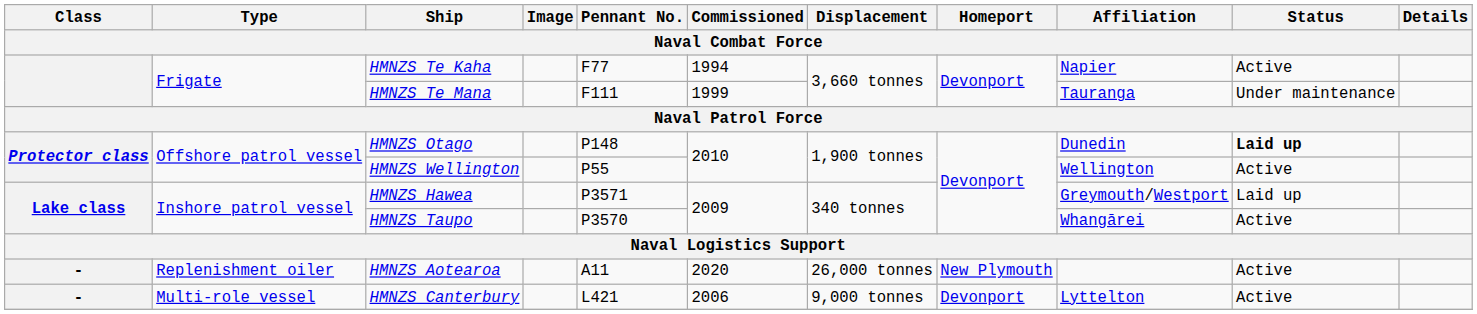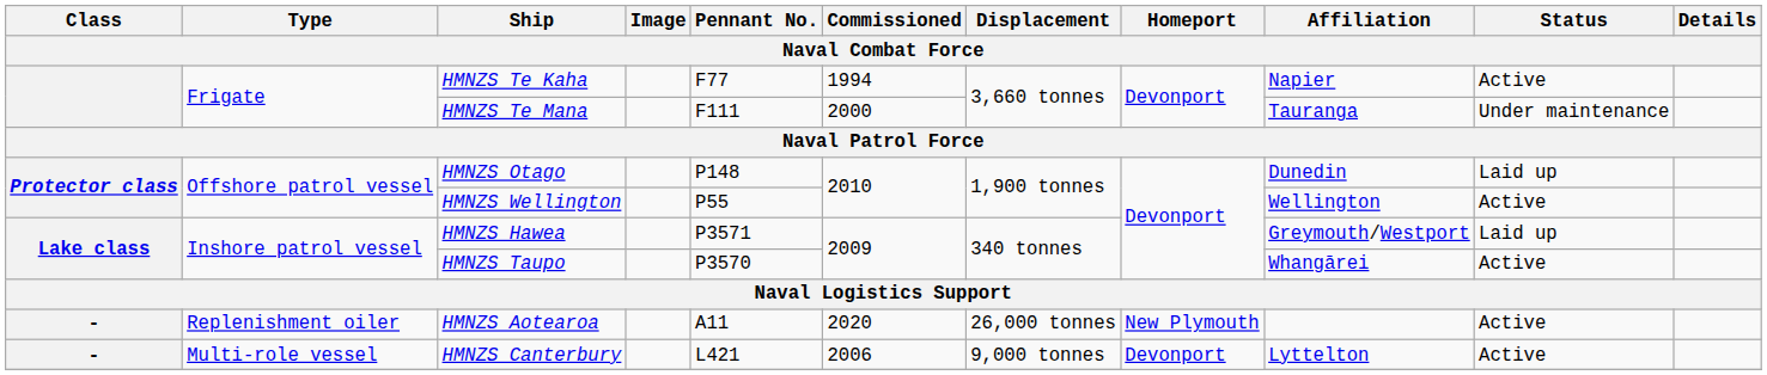 <table class="wikitable">
 <tr>
 <th>Class</th>
 <th>Type</th>
 <th>Ship</th>
 <th>Image</th>
 <th>Pennant No.</th>
 <th>Commissioned</th>
 <th>Displacement</th>
 <th>Homeport</th>
 <th>Affiliation</th>
 <th>Status</th>
 <th>Details</th>
 </tr>
 <tr>
 <th colspan="11">Naval Combat Force</th>
 </tr>
 <tr>
 <th rowspan="2"><strong><em></em></strong></th>
 <td rowspan="2"><a href='#'>Frigate</a></td>
 <td><em><a href='#'>HMNZS Te Kaha</a></em></td>
 <td></td>
 <td>F77</td>
 <td>1994</td>
 <td rowspan="2">3,660 tonnes</td>
 <td rowspan="2"><a href='#'>Devonport</a></td>
 <td><a href='#'>Napier</a></td>
 <td>Active</td>
 <td></td>
 </tr>
 <tr>
 <td><a href='#'><em>HMNZS Te Mana</em></a></td>
 <td></td>
 <td>F111</td>
-<td>1999</td>
+<td>2000</td>
 <td><a href='#'>Tauranga</a></td>
 <td>Under maintenance</td>
 <td></td>
 </tr>
 <tr>
 <th colspan="11">Naval Patrol Force</th>
 </tr>
 <tr>
 <th rowspan="2"><a href='#'><strong><em>Protector class</em></strong></a></th>
 <td rowspan="2"><a href='#'>Offshore patrol vessel</a></td>
 <td><em><a href='#'>HMNZS Otago</a></em></td>
 <td></td>
 <td>P148</td>
 <td rowspan="2">2010</td>
 <td rowspan="2">1,900 tonnes</td>
 <td rowspan="4"><a href='#'>Devonport</a></td>
 <td><a href='#'>Dunedin</a></td>
-<td><strong>Laid up</strong></td>
+<td>Laid up</td>
 <td></td>
 </tr>
 <tr>
 <td><a href='#'><em>HMNZS Wellington</em></a></td>
 <td></td>
 <td>P55</td>
 <td><a href='#'>Wellington</a></td>
 <td>Active</td>
 <td></td>
 </tr>
 <tr>
 <th rowspan="2"><a href='#'>Lake class</a></th>
 <td rowspan="2"><a href='#'>Inshore patrol vessel</a></td>
 <td><a href='#'><em>HMNZS Hawea</em></a></td>
 <td></td>
 <td>P3571</td>
 <td rowspan="2">2009</td>
 <td rowspan="2">340 tonnes</td>
 <td><a href='#'>Greymouth</a>/<a href='#'>Westport</a></td>
 <td>Laid up</td>
 <td></td>
 </tr>
 <tr>
 <td><em><a href='#'>HMNZS Taupo</a></em></td>
 <td></td>
 <td>P3570</td>
 <td><a href='#'>Whangārei</a></td>
 <td>Active</td>
 <td></td>
 </tr>
 <tr>
 <th colspan="11">Naval Logistics Support</th>
 </tr>
 <tr>
 <th>-</th>
 <td><a href='#'>Replenishment oiler</a></td>
 <td><em><a href='#'>HMNZS Aotearoa</a></em></td>
 <td></td>
 <td>A11</td>
 <td>2020</td>
 <td>26,000 tonnes</td>
 <td><a href='#'>New Plymouth</a></td>
 <td></td>
 <td>Active</td>
 <td></td>
 </tr>
 <tr>
 <th>-</th>
 <td><a href='#'>Multi-role vessel</a></td>
 <td><em><a href='#'>HMNZS Canterbury</a></em></td>
 <td></td>
 <td>L421</td>
 <td>2006</td>
 <td>9,000 tonnes</td>
 <td rowspan="3"><a href='#'>Devonport</a></td>
 <td><a href='#'>Lyttelton</a></td>
 <td>Active</td>
 <td></td>
 </tr>
 <tr>
 </tr>
 </table>
